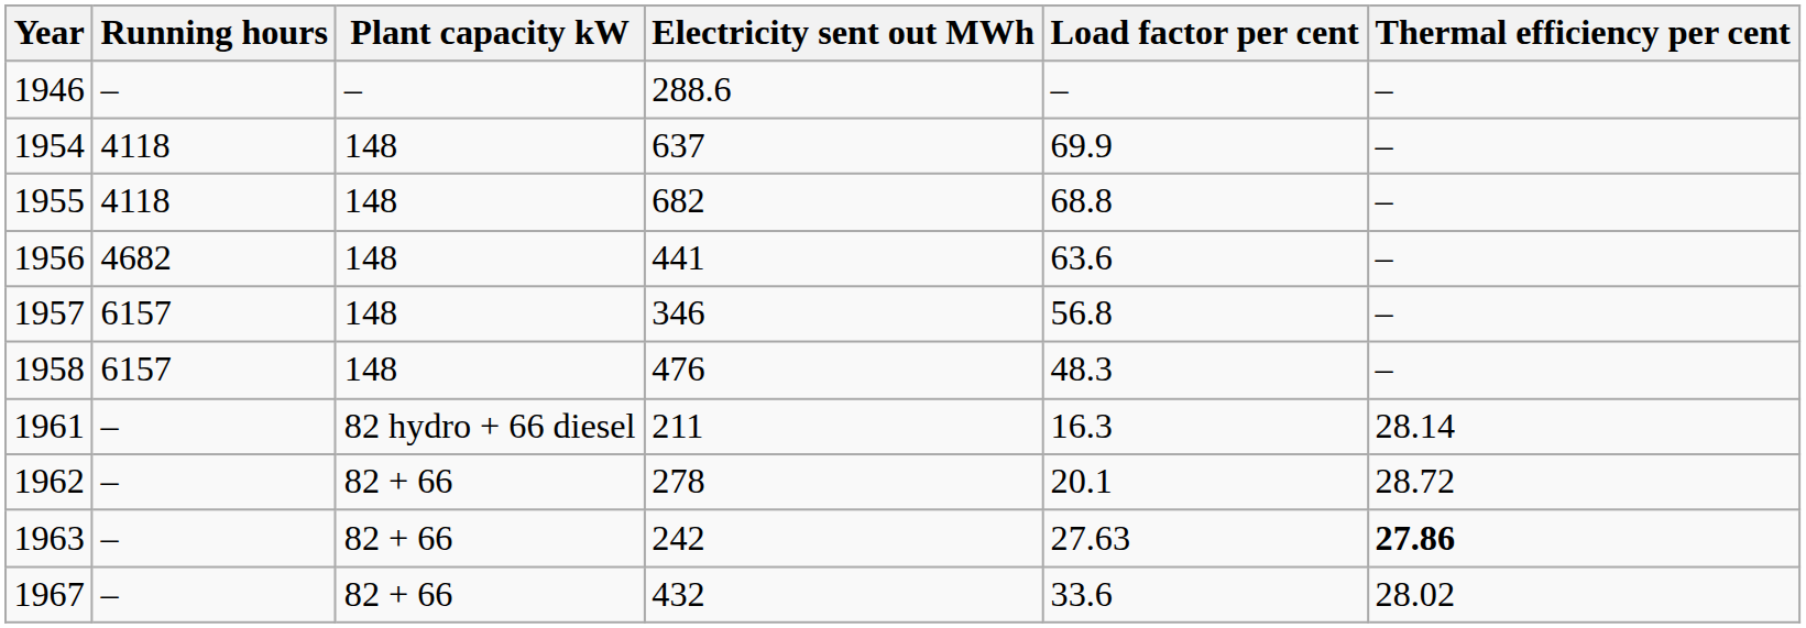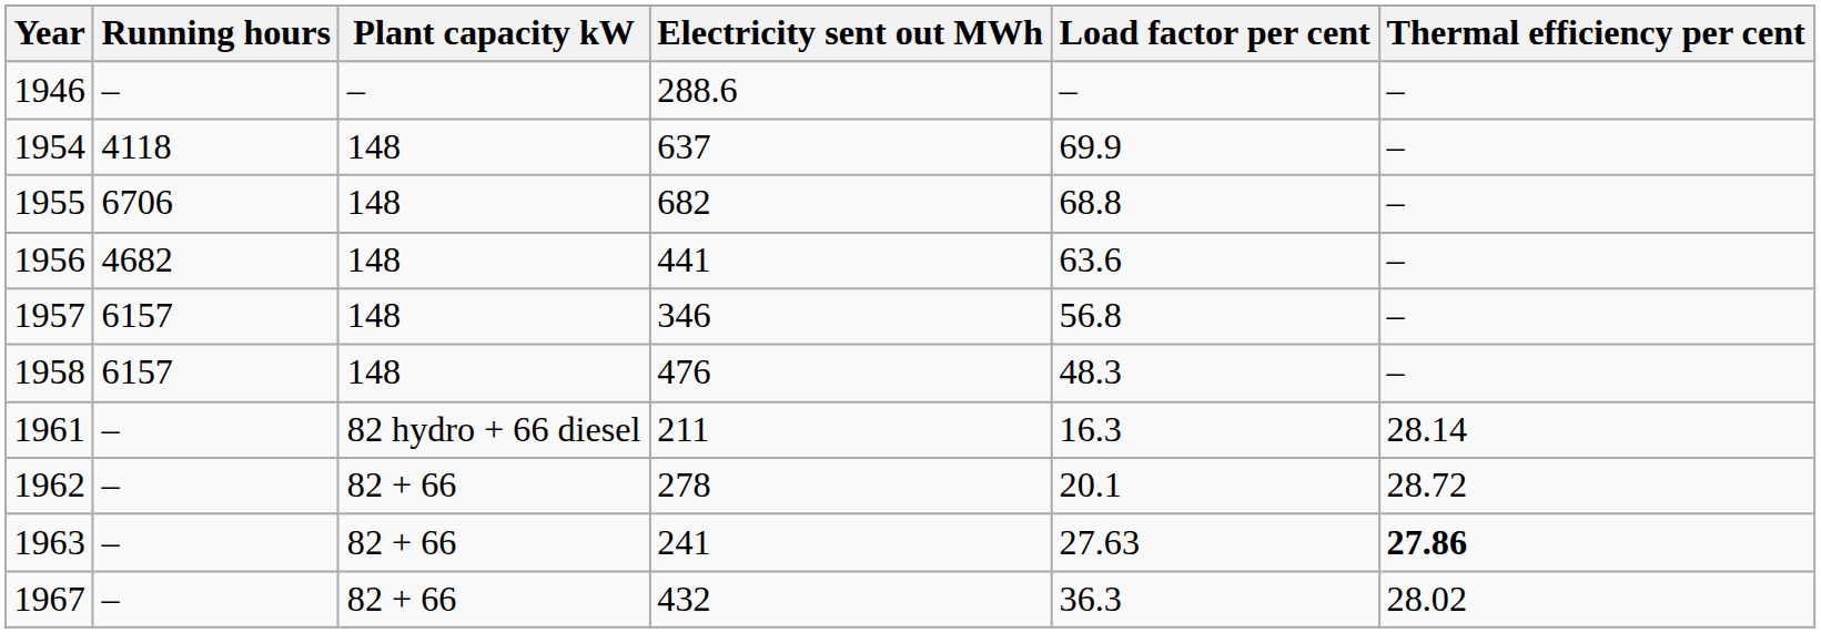 <table class="wikitable">
 <tr>
 <th>Year</th>
 <th>Running hours</th>
 <th>Plant capacity kW</th>
 <th>Electricity sent out MWh</th>
 <th>Load factor per cent</th>
 <th>Thermal efficiency per cent</th>
 </tr>
 <tr>
 <td>1946</td>
 <td>–</td>
 <td>–</td>
 <td>288.6</td>
 <td>–</td>
 <td>–</td>
 </tr>
 <tr>
 <td>1954</td>
 <td>4118</td>
 <td>148</td>
 <td>637</td>
 <td>69.9</td>
 <td>–</td>
 </tr>
 <tr>
 <td>1955</td>
-<td>4118</td>
+<td>6706</td>
 <td>148</td>
 <td>682</td>
 <td>68.8</td>
 <td>–</td>
 </tr>
 <tr>
 <td>1956</td>
 <td>4682</td>
 <td>148</td>
 <td>441</td>
 <td>63.6</td>
 <td>–</td>
 </tr>
 <tr>
 <td>1957</td>
 <td>6157</td>
 <td>148</td>
 <td>346</td>
 <td>56.8</td>
 <td>–</td>
 </tr>
 <tr>
 <td>1958</td>
 <td>6157</td>
 <td>148</td>
 <td>476</td>
 <td>48.3</td>
 <td>–</td>
 </tr>
 <tr>
 <td>1961</td>
 <td>–</td>
 <td>82 hydro + 66 diesel</td>
 <td>211</td>
 <td>16.3</td>
 <td>28.14</td>
 </tr>
 <tr>
 <td>1962</td>
 <td>–</td>
 <td>82 + 66</td>
 <td>278</td>
 <td>20.1</td>
 <td>28.72</td>
 </tr>
 <tr>
 <td>1963</td>
 <td>–</td>
 <td>82 + 66</td>
-<td>242</td>
+<td>241</td>
 <td>27.63</td>
 <td><strong>27.86</strong></td>
 </tr>
 <tr>
 <td>1967</td>
 <td>–</td>
 <td>82 + 66</td>
 <td>432</td>
-<td>33.6</td>
+<td>36.3</td>
 <td>28.02</td>
 </tr>
 </table>
